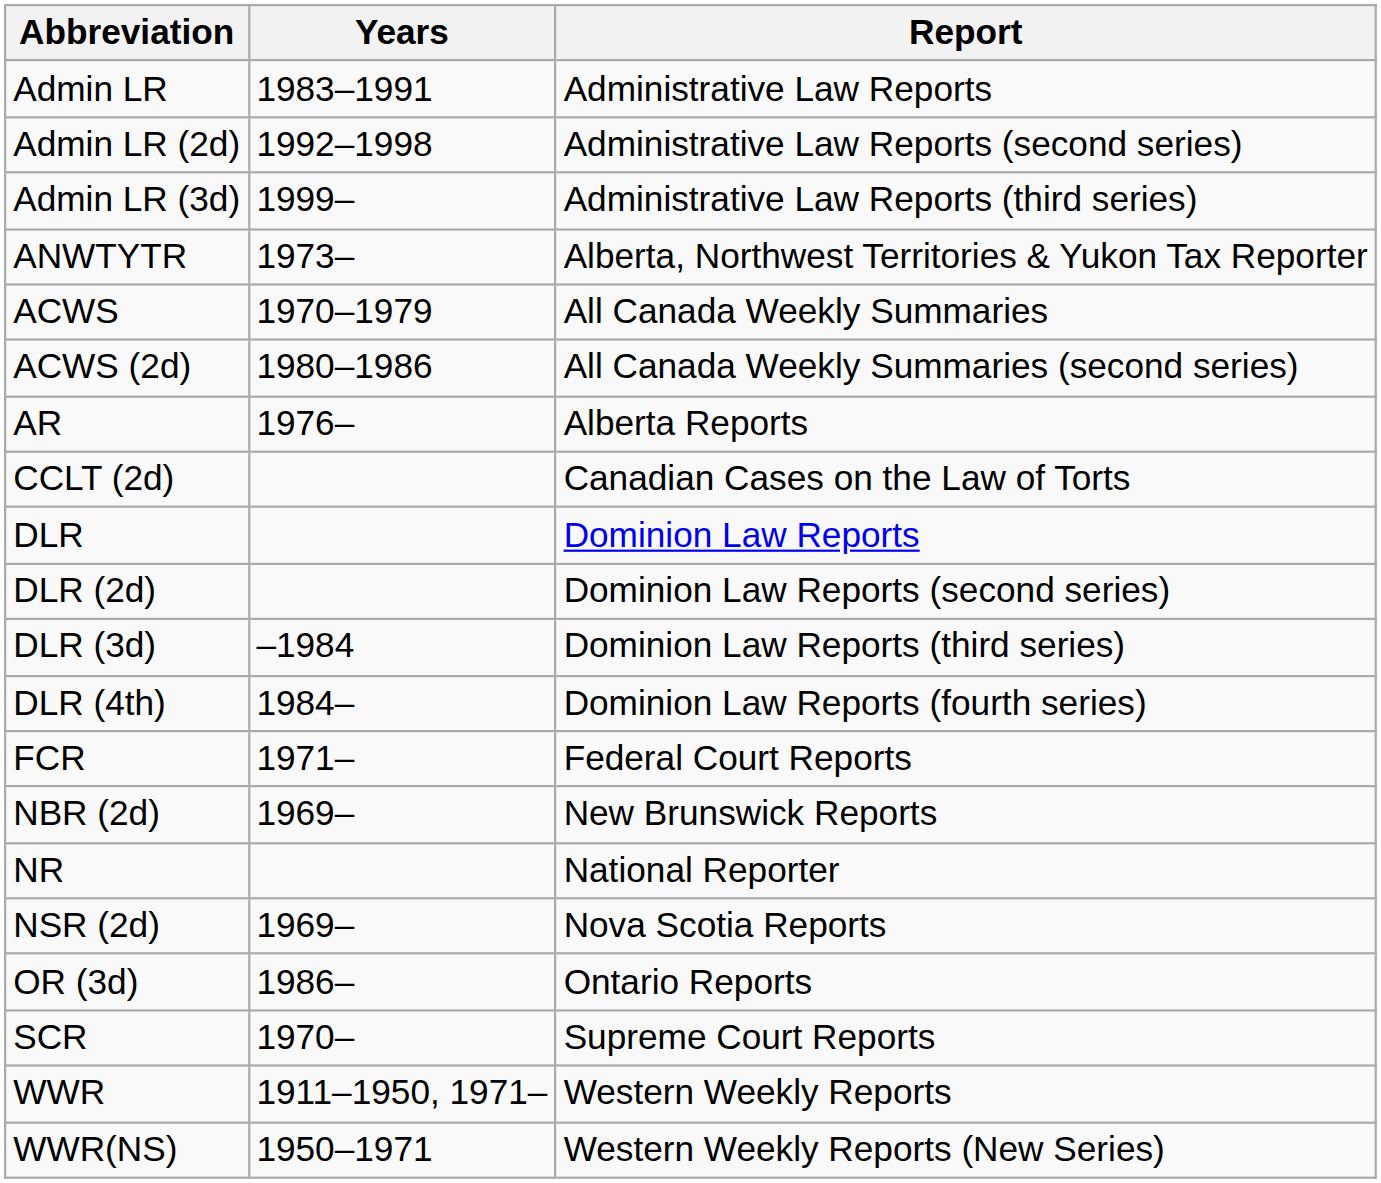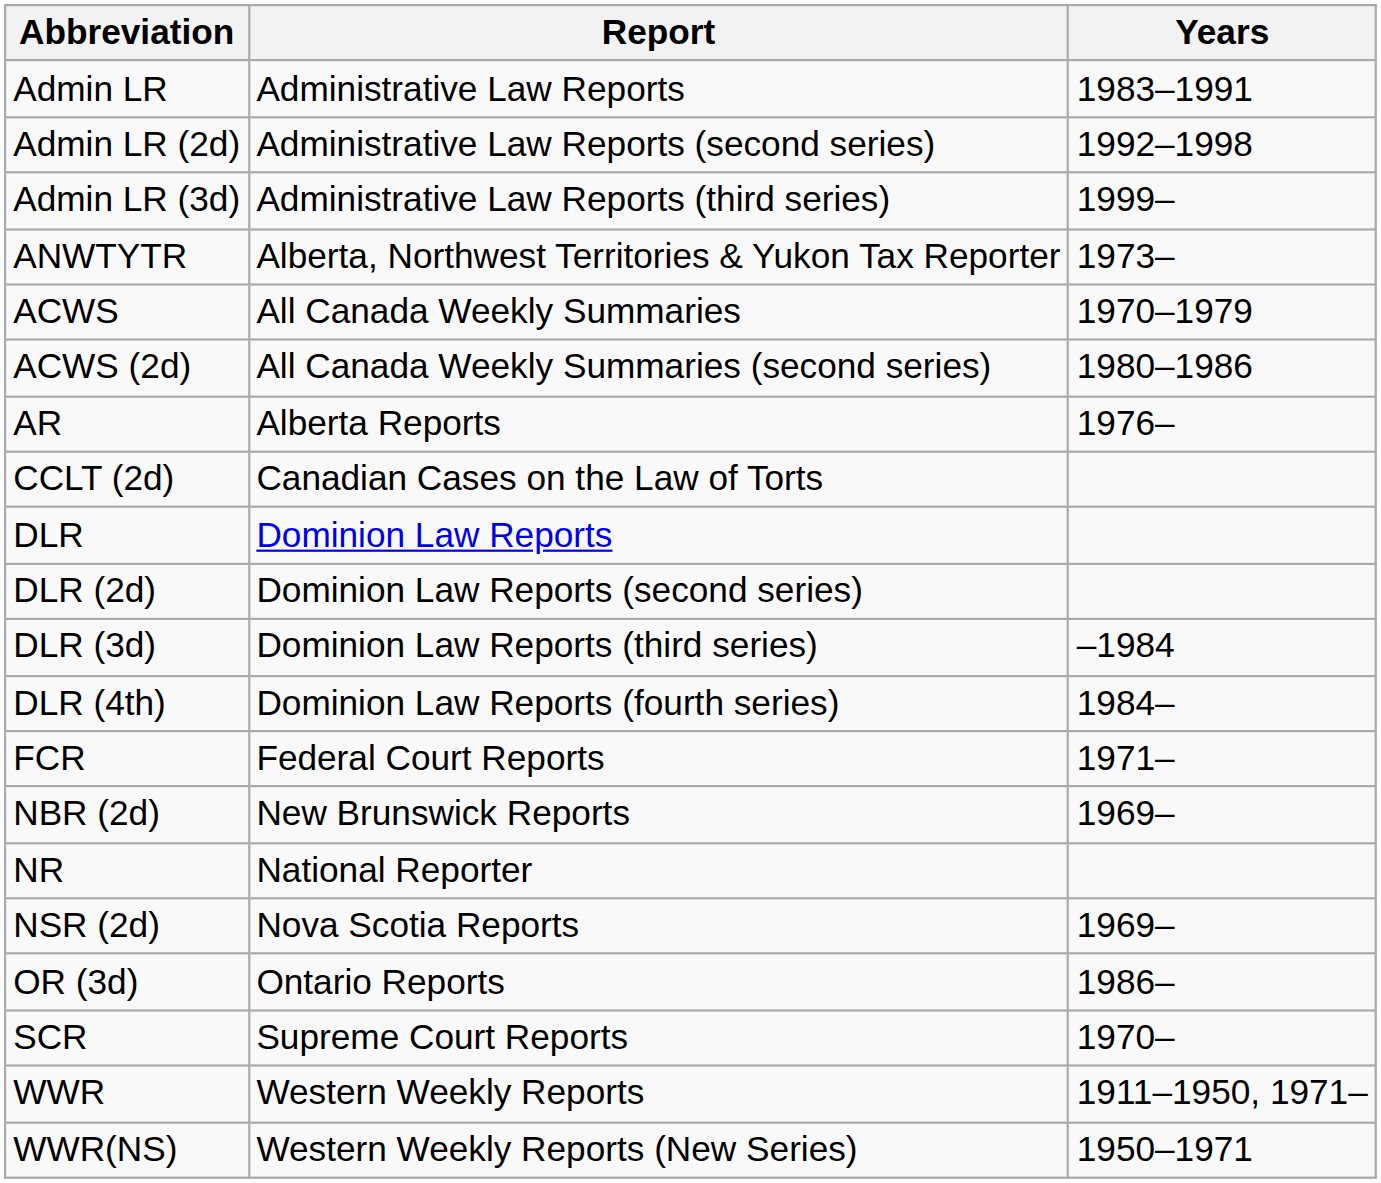 <table class="wikitable">
 <tr>
 <th>Abbreviation</th>
+<th>Report</th>
 <th>Years</th>
-<th>Report</th>
 </tr>
 <tr valign="top">
 <td>Admin LR</td>
+<td>Administrative Law Reports</td>
 <td>1983–1991</td>
-<td>Administrative Law Reports</td>
 </tr>
 <tr valign="top">
 <td>Admin LR (2d)</td>
+<td>Administrative Law Reports (second series)</td>
 <td>1992–1998</td>
-<td>Administrative Law Reports (second series)</td>
 </tr>
 <tr valign="top">
 <td>Admin LR (3d)</td>
+<td>Administrative Law Reports (third series)</td>
 <td>1999–</td>
-<td>Administrative Law Reports (third series)</td>
 </tr>
 <tr valign="top">
 <td>ANWTYTR</td>
+<td>Alberta, Northwest Territories & Yukon Tax Reporter</td>
 <td>1973–</td>
-<td>Alberta, Northwest Territories & Yukon Tax Reporter</td>
 </tr>
 <tr valign="top">
 <td>ACWS</td>
+<td>All Canada Weekly Summaries</td>
 <td>1970–1979</td>
-<td>All Canada Weekly Summaries</td>
 </tr>
 <tr valign="top">
 <td>ACWS (2d)</td>
+<td>All Canada Weekly Summaries (second series)</td>
 <td>1980–1986</td>
-<td>All Canada Weekly Summaries (second series)</td>
 </tr>
 <tr valign="top">
 <td>AR</td>
+<td>Alberta Reports</td>
 <td>1976–</td>
-<td>Alberta Reports</td>
 </tr>
 <tr valign="top">
 <td>CCLT (2d)</td>
+<td>Canadian Cases on the Law of Torts</td>
 <td></td>
-<td>Canadian Cases on the Law of Torts</td>
 </tr>
 <tr valign="top">
 <td>DLR</td>
+<td><a href='#'>Dominion Law Reports</a></td>
 <td></td>
-<td><a href='#'>Dominion Law Reports</a></td>
 </tr>
 <tr valign="top">
 <td>DLR (2d)</td>
+<td>Dominion Law Reports (second series)</td>
 <td></td>
-<td>Dominion Law Reports (second series)</td>
 </tr>
 <tr valign="top">
 <td>DLR (3d)</td>
+<td>Dominion Law Reports (third series)</td>
 <td>–1984</td>
-<td>Dominion Law Reports (third series)</td>
 </tr>
 <tr valign="top">
 <td>DLR (4th)</td>
+<td>Dominion Law Reports (fourth series)</td>
 <td>1984–</td>
-<td>Dominion Law Reports (fourth series)</td>
 </tr>
 <tr valign="top">
 <td>FCR</td>
+<td>Federal Court Reports</td>
 <td>1971–</td>
-<td>Federal Court Reports</td>
 </tr>
 <tr valign="top">
 <td>NBR (2d)</td>
+<td>New Brunswick Reports</td>
 <td>1969–</td>
-<td>New Brunswick Reports</td>
 </tr>
 <tr valign="top">
 <td>NR</td>
+<td>National Reporter</td>
 <td></td>
-<td>National Reporter</td>
 </tr>
 <tr valign="top">
 <td>NSR (2d)</td>
+<td>Nova Scotia Reports</td>
 <td>1969–</td>
-<td>Nova Scotia Reports</td>
 </tr>
 <tr valign="top">
 <td>OR (3d)</td>
+<td>Ontario Reports</td>
 <td>1986–</td>
-<td>Ontario Reports</td>
 </tr>
 <tr valign="top">
 <td>SCR</td>
+<td>Supreme Court Reports</td>
 <td>1970–</td>
-<td>Supreme Court Reports</td>
 </tr>
 <tr valign="top">
 <td>WWR</td>
+<td>Western Weekly Reports</td>
 <td>1911–1950, 1971–</td>
-<td>Western Weekly Reports</td>
 </tr>
 <tr valign="top">
 <td>WWR(NS)</td>
+<td>Western Weekly Reports (New Series)</td>
 <td>1950–1971</td>
-<td>Western Weekly Reports (New Series)</td>
 </tr>
 </table>
